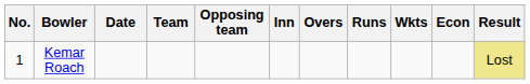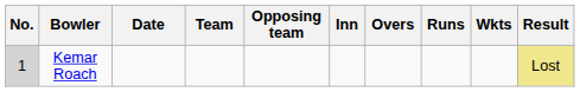 <table class="wikitable sortable" style="font-size: 100%">
 <tr align=center>
 <th scope="col" width="38">No.</th>
 <th scope="col" width="145">Bowler</th>
 <th scope="col" width="220">Date</th>
 <th scope="col" width="120">Team</th>
 <th scope="col" width="120">Opposing team</th>
 <th scope="col" width="60">Inn</th>
 <th scope="col" width="82">Overs</th>
 <th scope="col" width="70">Runs</th>
 <th scope="col" width="60">Wkts</th>
-<th scope="col" width="70">Econ</th>
 <th scope="col" width="70">Result</th>
 </tr>
 <tr align=center>
-<td scope="row">1</td>
+<td scope="row" style="background: lightgrey;">1</td>
 <td><a href='#'>Kemar Roach</a></td>
-<td></td>
 <td></td>
 <td></td>
 <td></td>
 <td></td>
 <td></td>
 <td></td>
 <td></td>
 <td style="background: khaki;">Lost</td>
 </tr>
 </table>
